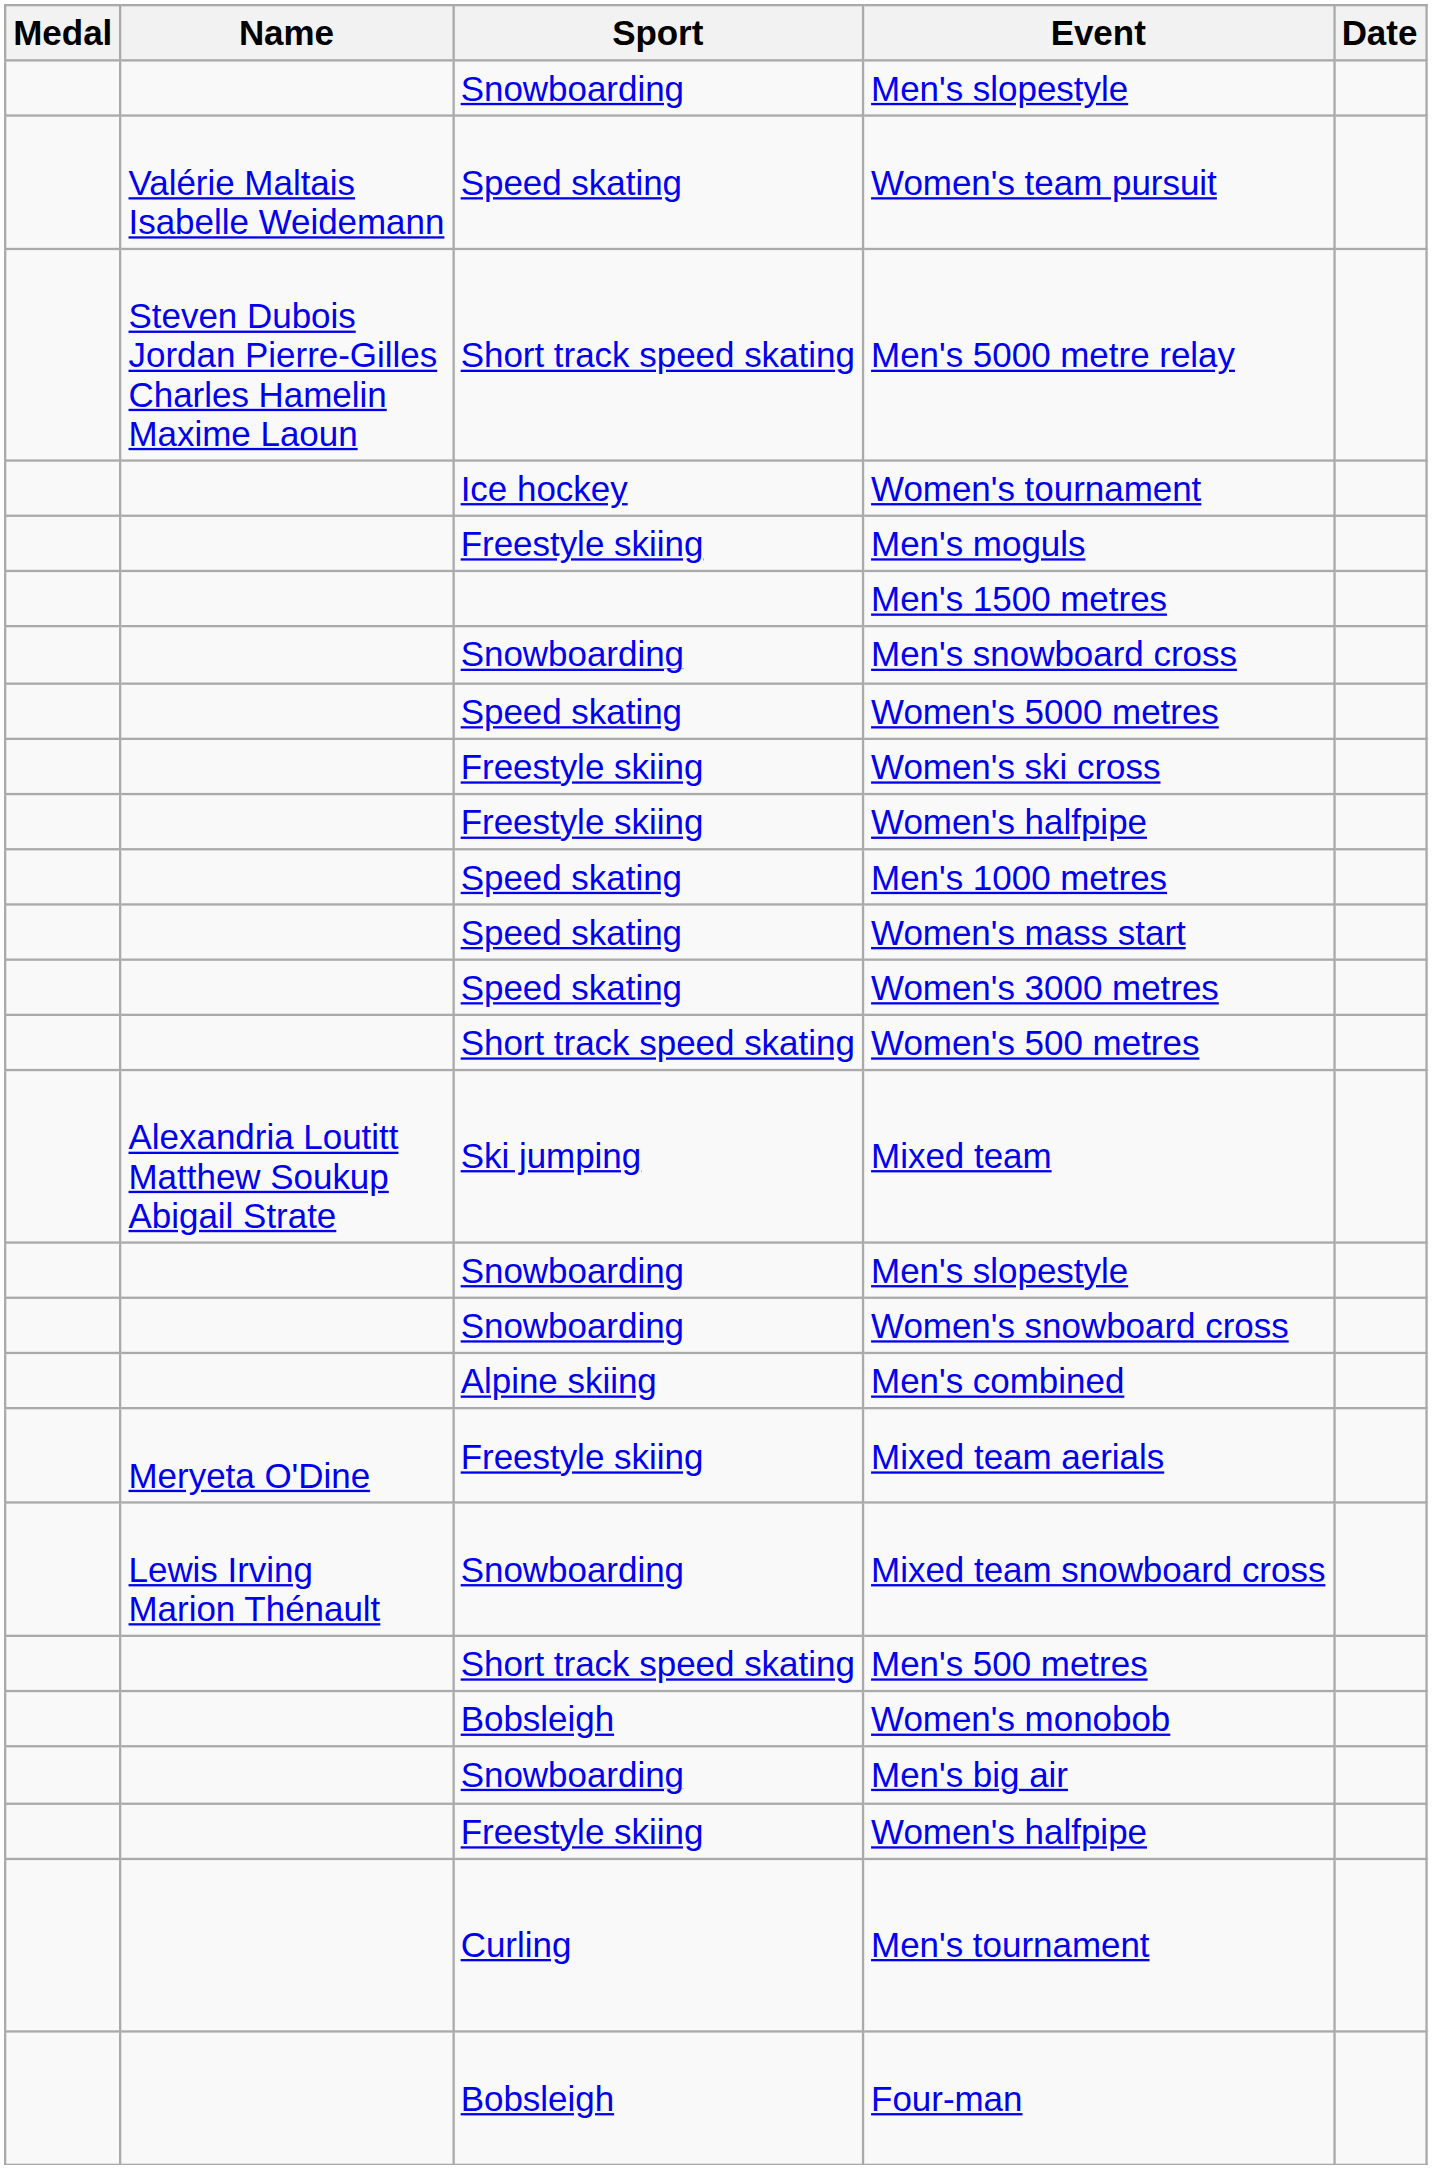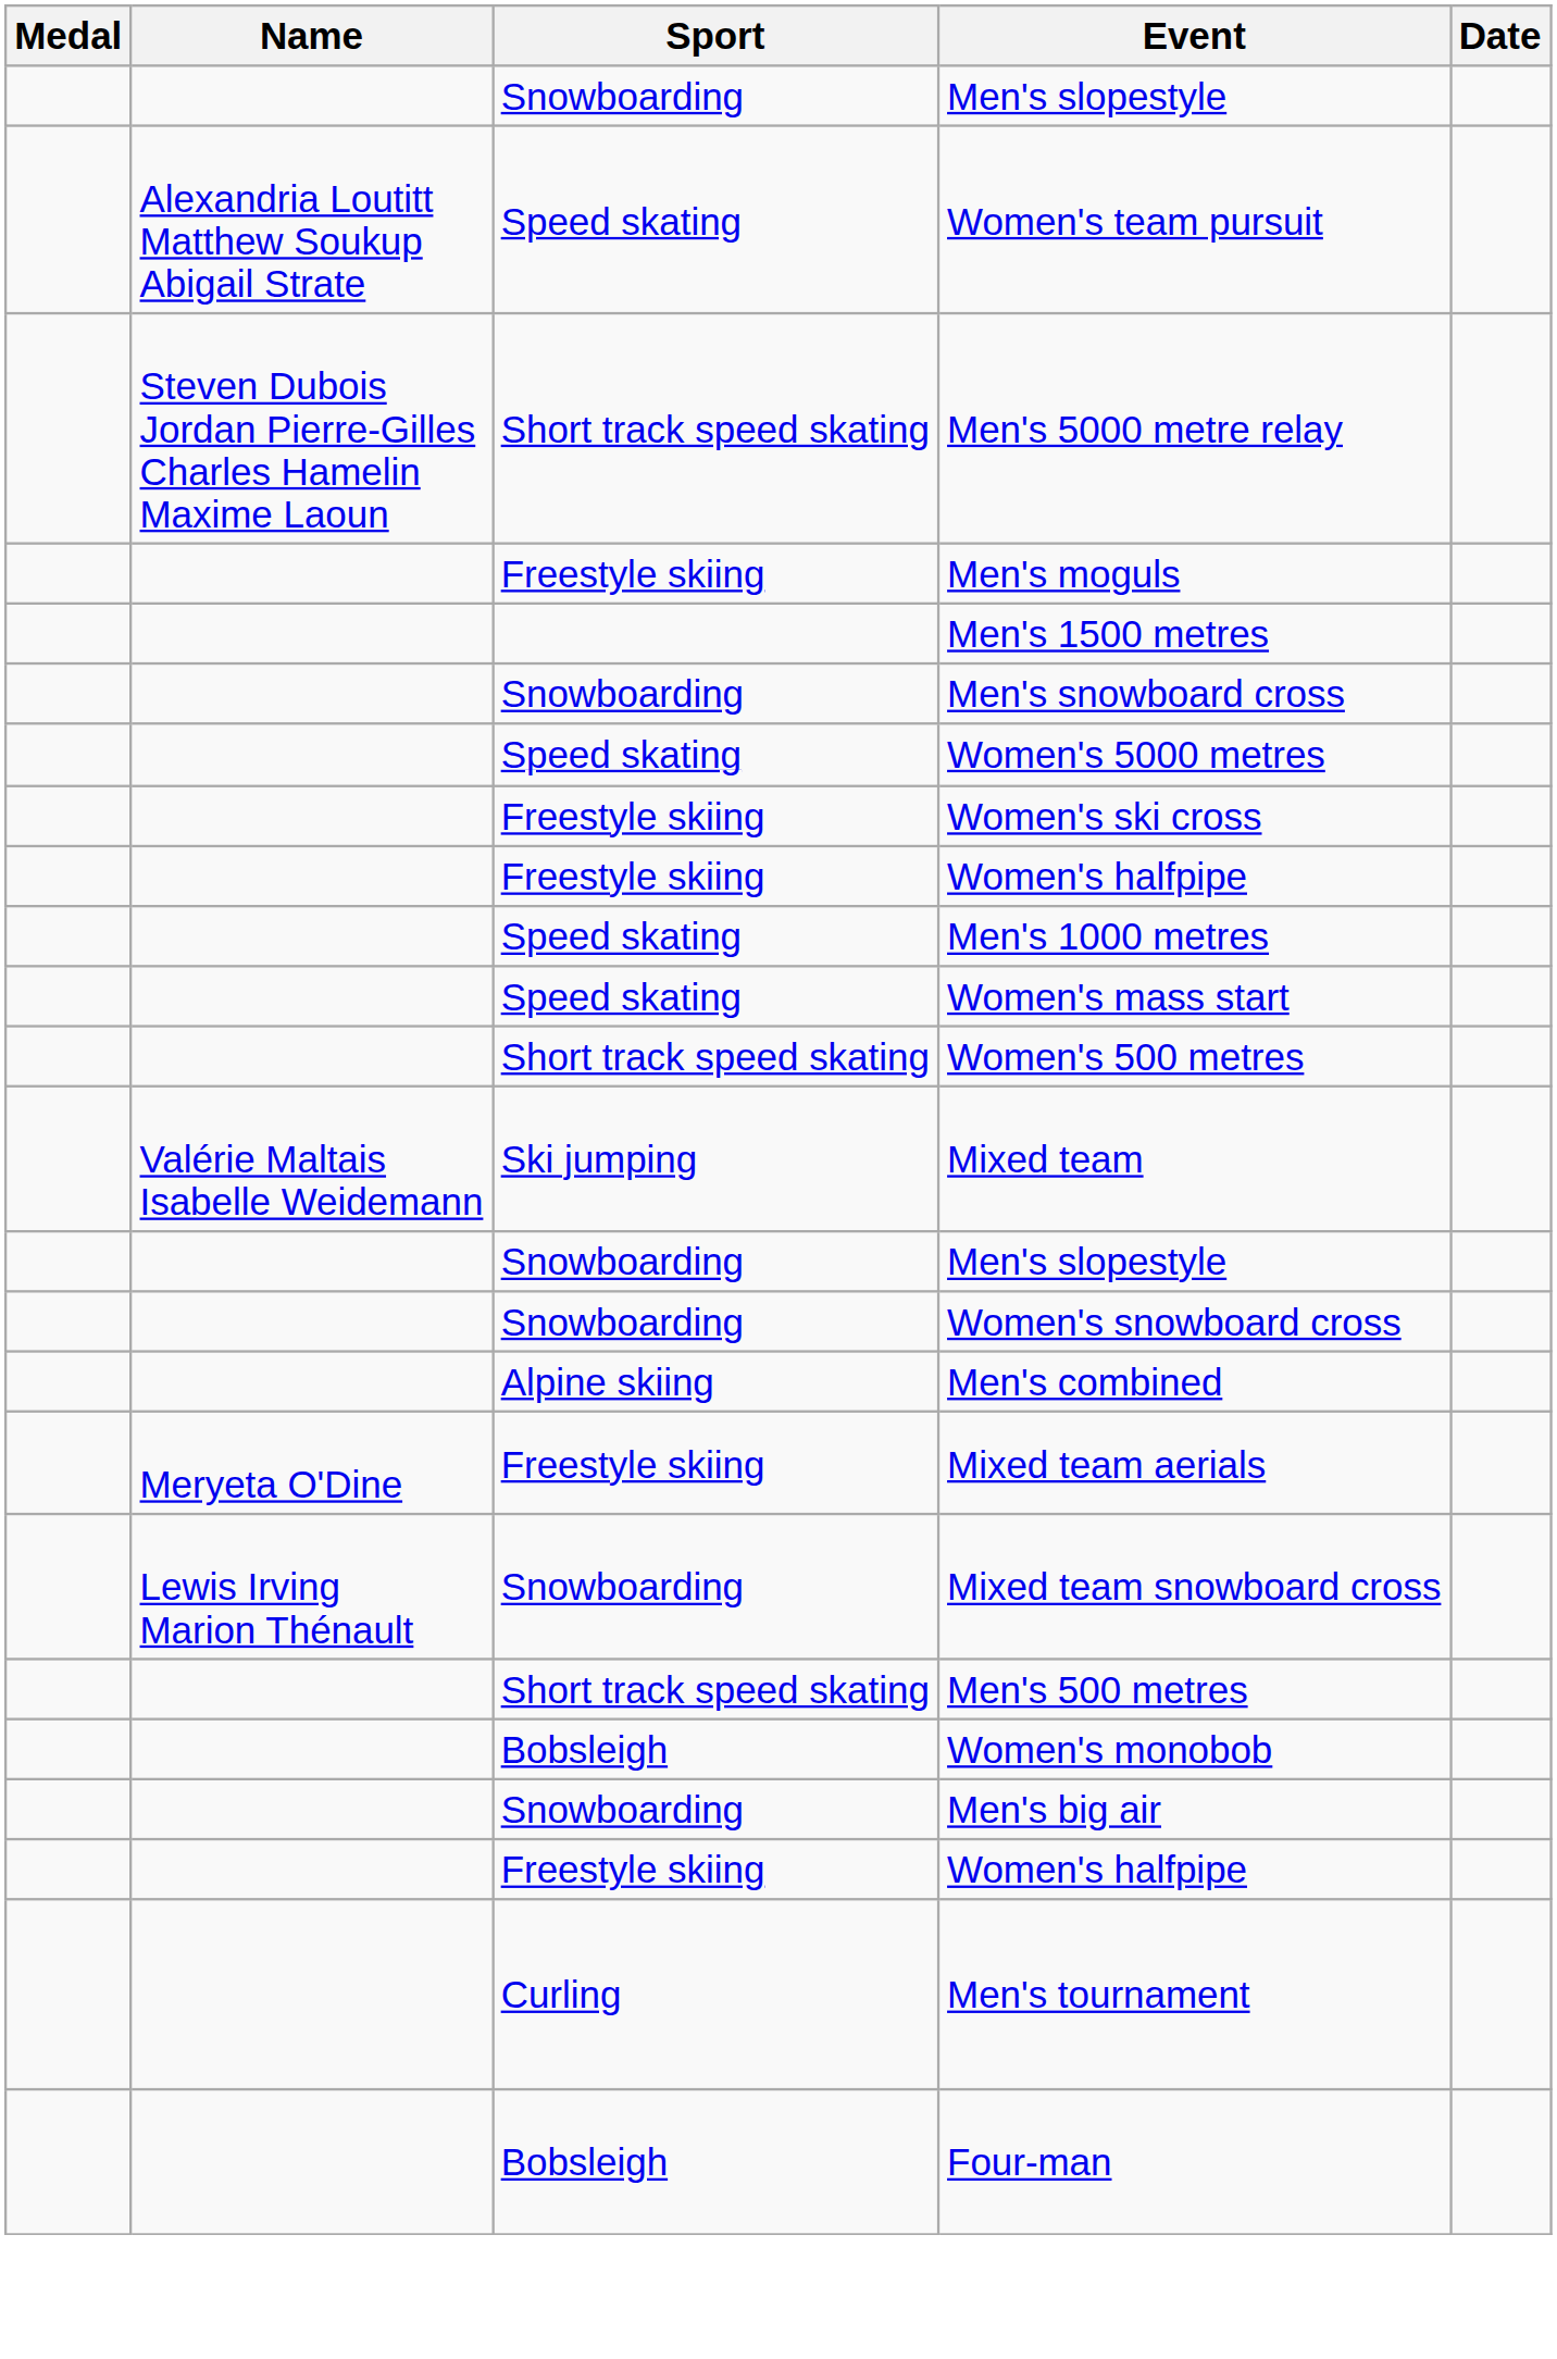 <table class="wikitable sortable" style=font-size:95%>
 <tr>
 <th>Medal</th>
 <th>Name</th>
 <th>Sport</th>
 <th>Event</th>
 <th>Date</th>
 </tr>
 <tr>
 <td></td>
 <td></td>
 <td><a href='#'>Snowboarding</a></td>
 <td><a href='#'>Men's slopestyle</a></td>
 <td></td>
 </tr>
 <tr>
 <td></td>
-<td><br><a href='#'>Valérie Maltais</a><br><a href='#'>Isabelle Weidemann</a></td>
+<td><br><a href='#'>Alexandria Loutitt</a><br><a href='#'>Matthew Soukup</a><br><a href='#'>Abigail Strate</a></td>
 <td><a href='#'>Speed skating</a></td>
 <td><a href='#'>Women's team pursuit</a></td>
 <td></td>
 </tr>
 <tr>
 <td></td>
 <td><br><a href='#'>Steven Dubois</a><br><a href='#'>Jordan Pierre-Gilles</a><br><a href='#'>Charles Hamelin</a><br><a href='#'>Maxime Laoun</a></td>
 <td><a href='#'>Short track speed skating</a></td>
 <td><a href='#'>Men's 5000 metre relay</a></td>
-<td></td>
-</tr>
-<tr>
-<td></td>
-<td><br></td>
-<td><a href='#'>Ice hockey</a></td>
-<td><a href='#'>Women's tournament</a></td>
 <td></td>
 </tr>
 <tr>
 <td></td>
 <td></td>
 <td><a href='#'>Freestyle skiing</a></td>
 <td><a href='#'>Men's moguls</a></td>
 <td></td>
 </tr>
 <tr>
 <td></td>
 <td></td>
 <td></td>
 <td><a href='#'>Men's 1500 metres</a></td>
 <td></td>
 </tr>
 <tr>
 <td></td>
 <td></td>
 <td><a href='#'>Snowboarding</a></td>
 <td><a href='#'>Men's snowboard cross</a></td>
 <td></td>
 </tr>
 <tr>
 <td></td>
 <td></td>
 <td><a href='#'>Speed skating</a></td>
 <td><a href='#'>Women's 5000 metres</a></td>
 <td></td>
 </tr>
 <tr>
 <td></td>
 <td></td>
 <td><a href='#'>Freestyle skiing</a></td>
 <td><a href='#'>Women's ski cross</a></td>
 <td></td>
 </tr>
 <tr>
 <td></td>
 <td></td>
 <td><a href='#'>Freestyle skiing</a></td>
 <td><a href='#'>Women's halfpipe</a></td>
 <td></td>
 </tr>
 <tr>
 <td></td>
 <td></td>
 <td><a href='#'>Speed skating</a></td>
 <td><a href='#'>Men's 1000 metres</a></td>
 <td></td>
 </tr>
 <tr>
 <td></td>
 <td></td>
 <td><a href='#'>Speed skating</a></td>
 <td><a href='#'>Women's mass start</a></td>
 <td></td>
 </tr>
 <tr>
 <td></td>
 <td></td>
-<td><a href='#'>Speed skating</a></td>
-<td><a href='#'>Women's 3000 metres</a></td>
-<td></td>
-</tr>
-<tr>
-<td></td>
-<td></td>
 <td><a href='#'>Short track speed skating</a></td>
 <td><a href='#'>Women's 500 metres</a></td>
 <td></td>
 </tr>
 <tr>
 <td></td>
-<td><br><a href='#'>Alexandria Loutitt</a><br><a href='#'>Matthew Soukup</a><br><a href='#'>Abigail Strate</a></td>
+<td><br><a href='#'>Valérie Maltais</a><br><a href='#'>Isabelle Weidemann</a></td>
 <td><a href='#'>Ski jumping</a></td>
 <td><a href='#'>Mixed team</a></td>
 <td></td>
 </tr>
 <tr>
 <td></td>
 <td></td>
 <td><a href='#'>Snowboarding</a></td>
 <td><a href='#'>Men's slopestyle</a></td>
 <td></td>
 </tr>
 <tr>
 <td></td>
 <td></td>
 <td><a href='#'>Snowboarding</a></td>
 <td><a href='#'>Women's snowboard cross</a></td>
 <td></td>
 </tr>
 <tr>
 <td></td>
 <td></td>
 <td><a href='#'>Alpine skiing</a></td>
 <td><a href='#'>Men's combined</a></td>
 <td></td>
 </tr>
 <tr>
 <td></td>
 <td><br><a href='#'>Meryeta O'Dine</a></td>
 <td><a href='#'>Freestyle skiing</a></td>
 <td><a href='#'>Mixed team aerials</a></td>
 <td></td>
 </tr>
 <tr>
 <td></td>
 <td><br><a href='#'>Lewis Irving</a><br><a href='#'>Marion Thénault</a></td>
 <td><a href='#'>Snowboarding</a></td>
 <td><a href='#'>Mixed team snowboard cross</a></td>
 <td></td>
 </tr>
 <tr>
 <td></td>
 <td></td>
 <td><a href='#'>Short track speed skating</a></td>
 <td><a href='#'>Men's 500 metres</a></td>
 <td><br></td>
 </tr>
 <tr>
 <td></td>
 <td></td>
 <td><a href='#'>Bobsleigh</a></td>
 <td><a href='#'>Women's monobob</a></td>
 <td></td>
 </tr>
 <tr>
 <td></td>
 <td></td>
 <td><a href='#'>Snowboarding</a></td>
 <td><a href='#'>Men's big air</a></td>
 <td></td>
 </tr>
 <tr>
 <td></td>
 <td></td>
 <td><a href='#'>Freestyle skiing</a></td>
 <td><a href='#'>Women's halfpipe</a></td>
 <td></td>
 </tr>
 <tr>
 <td></td>
 <td><br><br><br><br></td>
 <td><a href='#'>Curling</a></td>
 <td><a href='#'>Men's tournament</a></td>
 <td></td>
 </tr>
 <tr>
 <td></td>
 <td> <br> <br> <br></td>
 <td><a href='#'>Bobsleigh</a></td>
 <td><a href='#'>Four-man</a></td>
 <td></td>
 </tr>
 </table>
